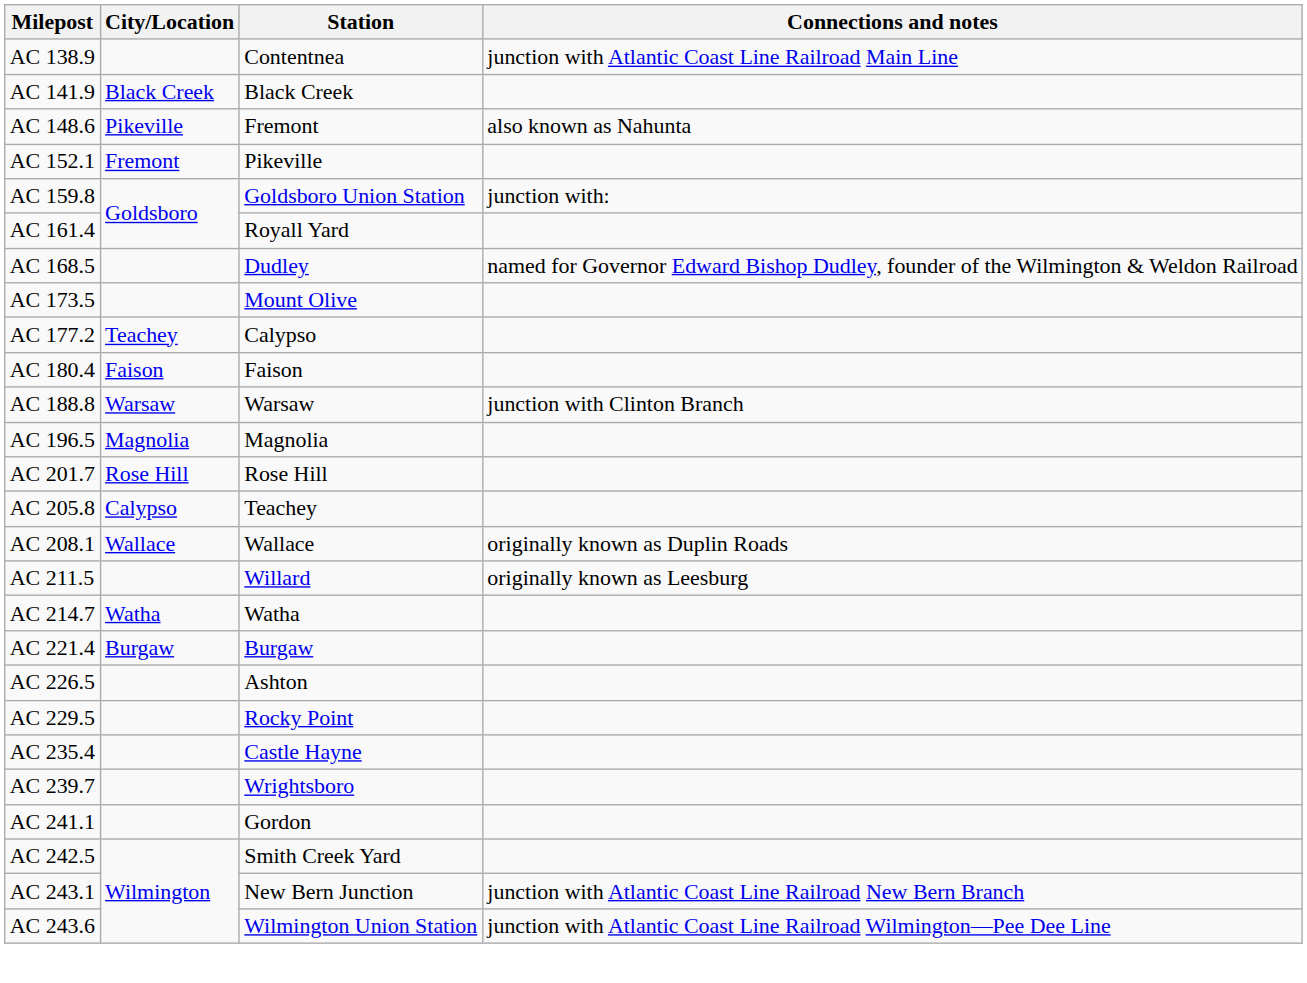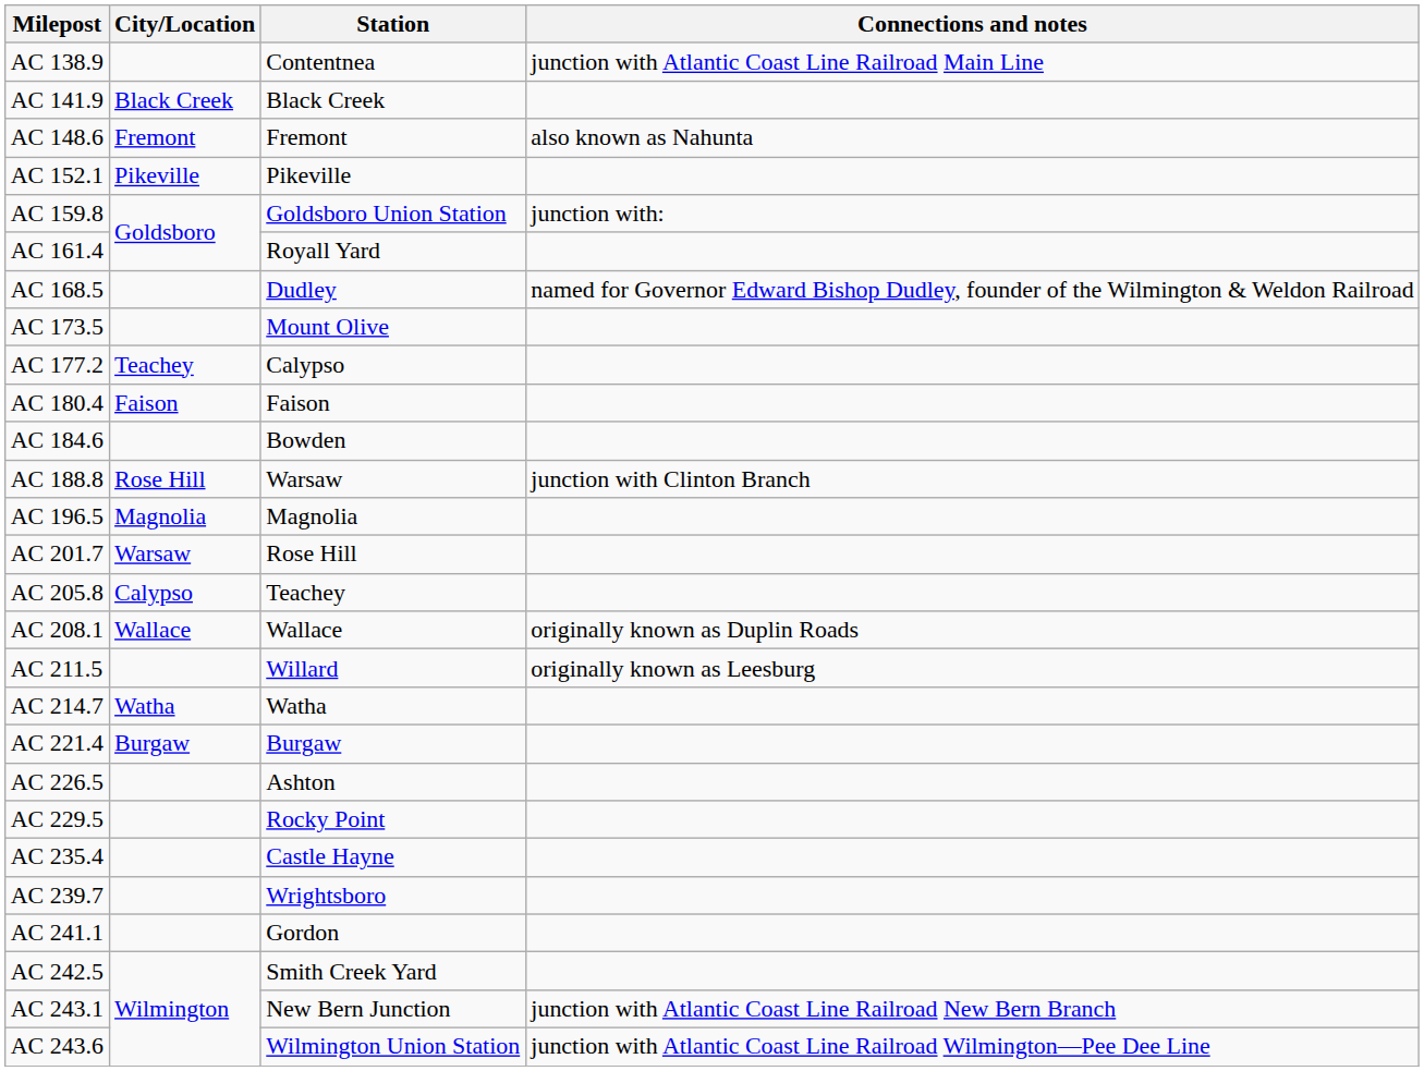 <table class="wikitable">
 <tr>
 <th>Milepost</th>
 <th>City/Location</th>
 <th>Station</th>
 <th>Connections and notes</th>
 </tr>
 <tr>
 <td>AC 138.9</td>
 <td></td>
 <td>Contentnea</td>
 <td>junction with <a href='#'>Atlantic Coast Line Railroad</a> <a href='#'>Main Line</a></td>
 </tr>
 <tr>
 <td>AC 141.9</td>
 <td><a href='#'>Black Creek</a></td>
 <td>Black Creek</td>
 <td></td>
 </tr>
 <tr>
 <td>AC 148.6</td>
-<td><a href='#'>Pikeville</a></td>
+<td><a href='#'>Fremont</a></td>
 <td>Fremont</td>
 <td>also known as Nahunta</td>
 </tr>
 <tr>
 <td>AC 152.1</td>
-<td><a href='#'>Fremont</a></td>
+<td><a href='#'>Pikeville</a></td>
 <td>Pikeville</td>
 <td></td>
 </tr>
 <tr>
 <td>AC 159.8</td>
 <td ! rowspan="2"><a href='#'>Goldsboro</a></td>
 <td><a href='#'>Goldsboro Union Station</a></td>
 <td>junction with:<br></td>
 </tr>
 <tr>
 <td>AC 161.4</td>
 <td>Royall Yard</td>
 <td></td>
 </tr>
 <tr>
 <td>AC 168.5</td>
 <td></td>
 <td><a href='#'>Dudley</a></td>
 <td>named for Governor <a href='#'>Edward Bishop Dudley</a>, founder of the Wilmington & Weldon Railroad</td>
 </tr>
 <tr>
 <td>AC 173.5</td>
 <td></td>
 <td><a href='#'>Mount Olive</a></td>
 <td></td>
 </tr>
 <tr>
 <td>AC 177.2</td>
 <td><a href='#'>Teachey</a></td>
 <td>Calypso</td>
 <td></td>
 </tr>
 <tr>
 <td>AC 180.4</td>
 <td><a href='#'>Faison</a></td>
 <td>Faison</td>
 <td></td>
 </tr>
 <tr>
+<td>AC 184.6</td>
+<td></td>
+<td>Bowden</td>
+<td></td>
+</tr>
+<tr>
 <td>AC 188.8</td>
-<td><a href='#'>Warsaw</a></td>
+<td><a href='#'>Rose Hill</a></td>
 <td>Warsaw</td>
 <td>junction with Clinton Branch</td>
 </tr>
 <tr>
 <td>AC 196.5</td>
 <td><a href='#'>Magnolia</a></td>
 <td>Magnolia</td>
 <td></td>
 </tr>
 <tr>
 <td>AC 201.7</td>
-<td><a href='#'>Rose Hill</a></td>
+<td><a href='#'>Warsaw</a></td>
 <td>Rose Hill</td>
 <td></td>
 </tr>
 <tr>
 <td>AC 205.8</td>
 <td><a href='#'>Calypso</a></td>
 <td>Teachey</td>
 <td></td>
 </tr>
 <tr>
 <td>AC 208.1</td>
 <td><a href='#'>Wallace</a></td>
 <td>Wallace</td>
 <td>originally known as Duplin Roads</td>
 </tr>
 <tr>
 <td>AC 211.5</td>
 <td></td>
 <td><a href='#'>Willard</a></td>
 <td>originally known as Leesburg</td>
 </tr>
 <tr>
 <td>AC 214.7</td>
 <td><a href='#'>Watha</a></td>
 <td>Watha</td>
 <td></td>
 </tr>
 <tr>
 <td>AC 221.4</td>
 <td><a href='#'>Burgaw</a></td>
 <td><a href='#'>Burgaw</a></td>
 <td></td>
 </tr>
 <tr>
 <td>AC 226.5</td>
 <td></td>
 <td>Ashton</td>
 <td></td>
 </tr>
 <tr>
 <td>AC 229.5</td>
 <td></td>
 <td><a href='#'>Rocky Point</a></td>
 <td></td>
 </tr>
 <tr>
 <td>AC 235.4</td>
 <td></td>
 <td><a href='#'>Castle Hayne</a></td>
 <td></td>
 </tr>
 <tr>
 <td>AC 239.7</td>
 <td></td>
 <td><a href='#'>Wrightsboro</a></td>
 <td></td>
 </tr>
 <tr>
 <td>AC 241.1</td>
 <td></td>
 <td>Gordon</td>
 <td></td>
 </tr>
 <tr>
 <td>AC 242.5</td>
 <td ! rowspan="3"><a href='#'>Wilmington</a></td>
 <td>Smith Creek Yard</td>
 <td></td>
 </tr>
 <tr>
 <td>AC 243.1</td>
 <td>New Bern Junction</td>
 <td>junction with <a href='#'>Atlantic Coast Line Railroad</a> <a href='#'>New Bern Branch</a></td>
 </tr>
 <tr>
 <td>AC 243.6</td>
 <td><a href='#'>Wilmington Union Station</a></td>
 <td>junction with <a href='#'>Atlantic Coast Line Railroad</a> <a href='#'>Wilmington—Pee Dee Line</a></td>
 </tr>
 </table>
